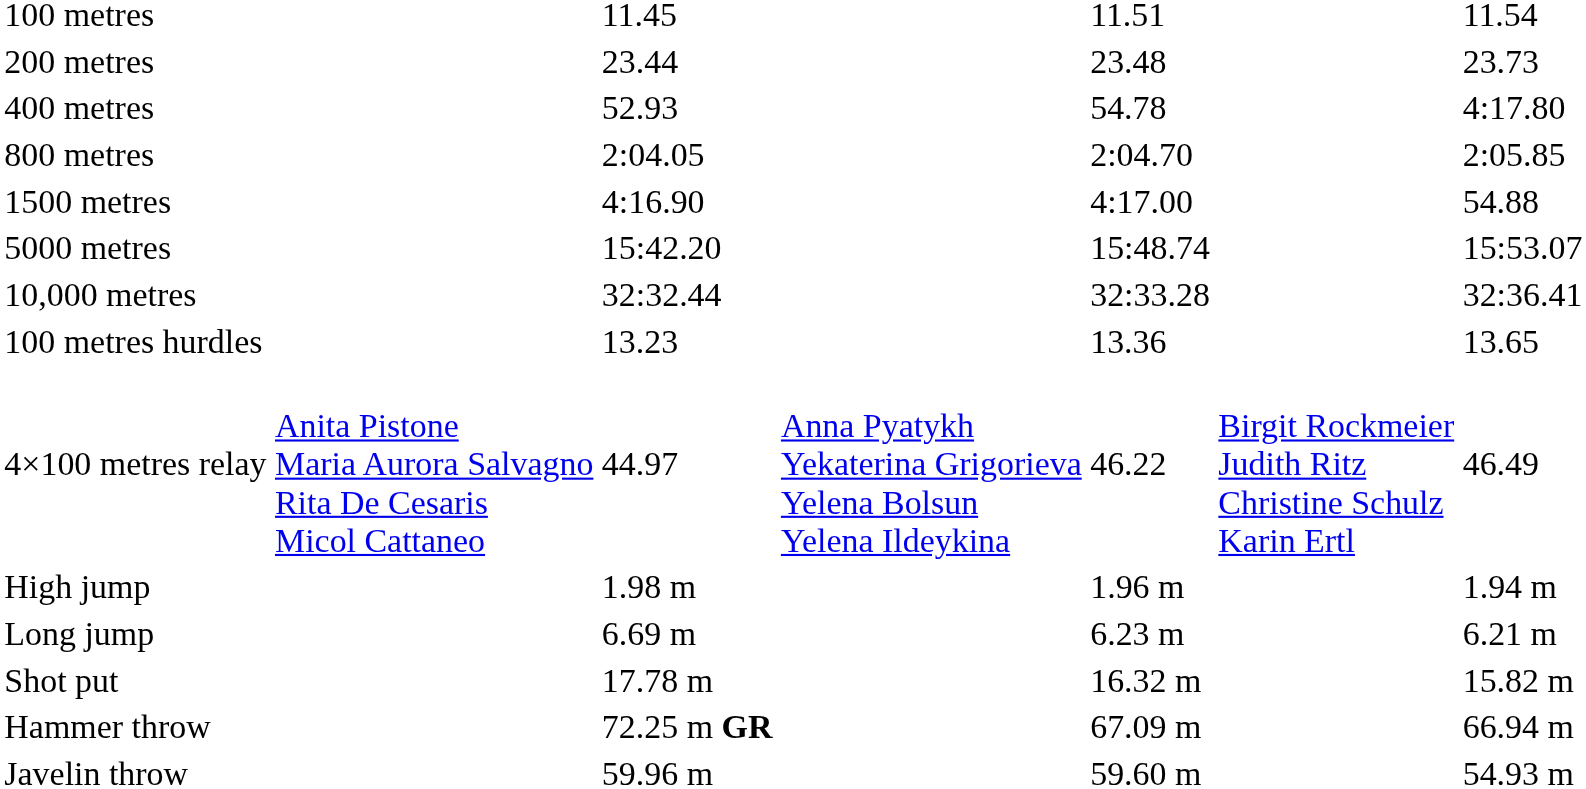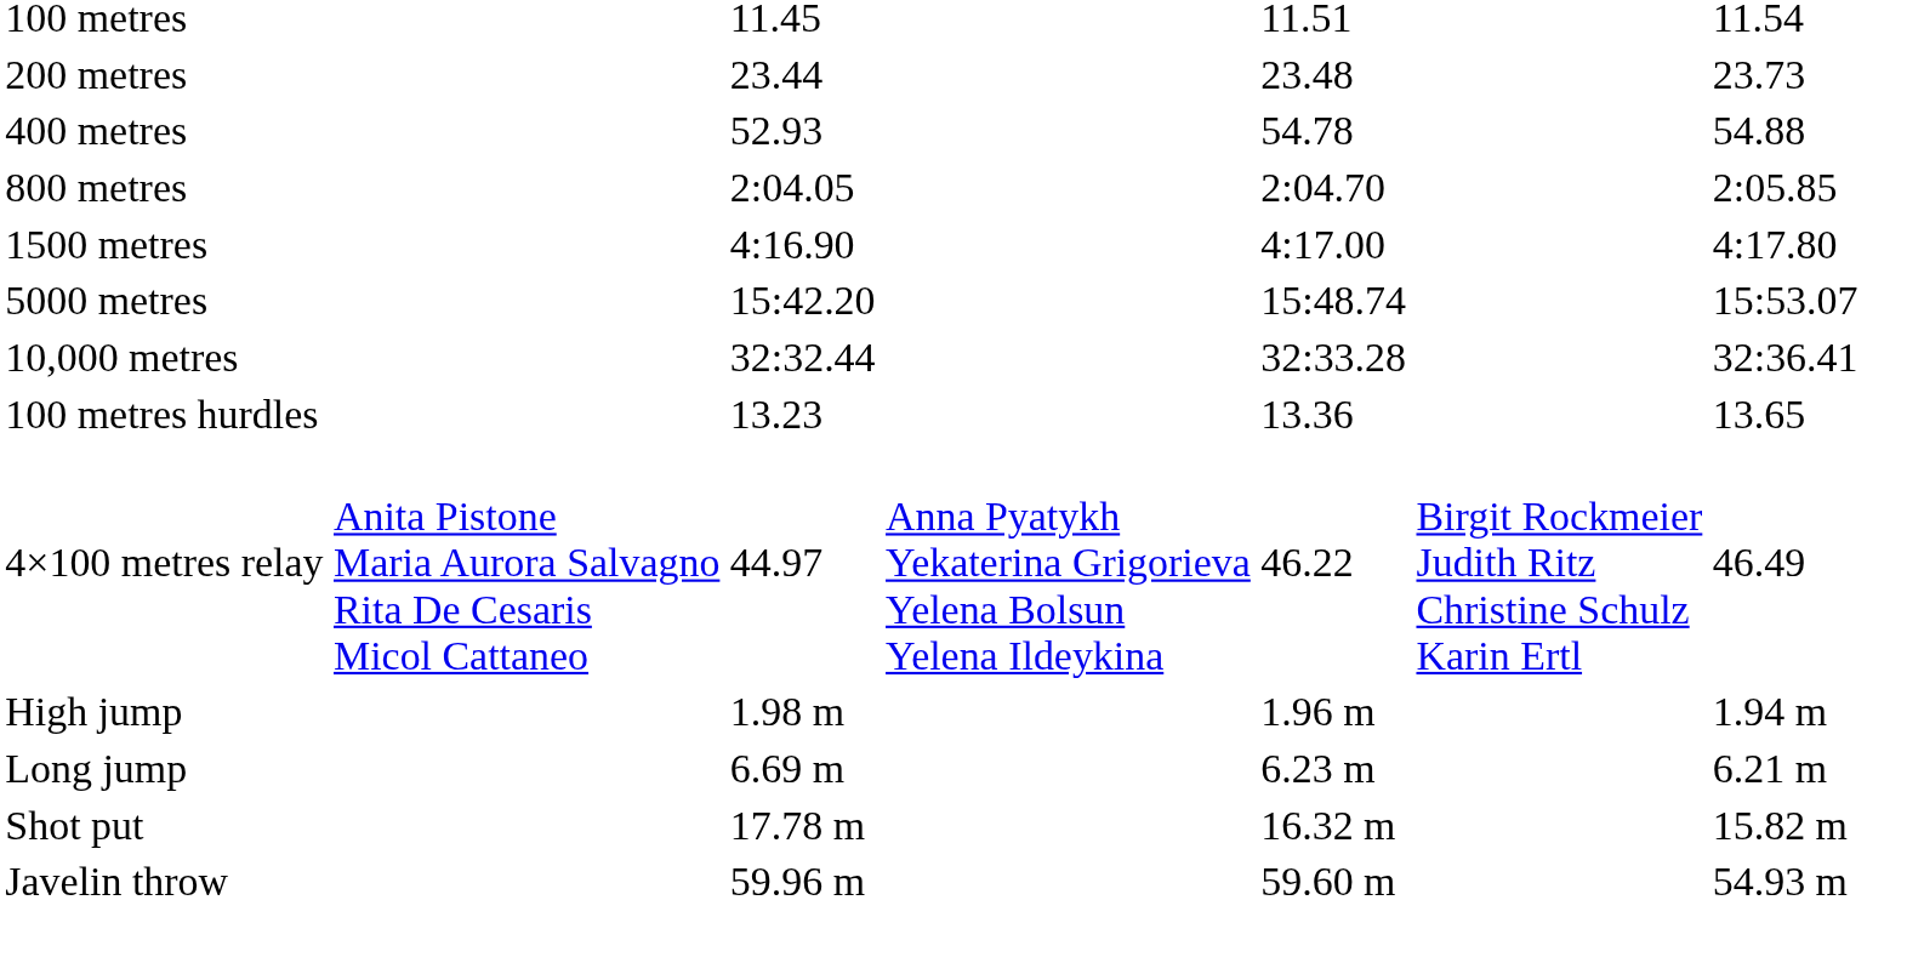 <table>
 <tr>
 <td>100 metres</td>
 <td></td>
 <td>11.45</td>
 <td></td>
 <td>11.51</td>
 <td></td>
 <td>11.54</td>
 </tr>
 <tr>
 <td>200 metres</td>
 <td></td>
 <td>23.44</td>
 <td></td>
 <td>23.48</td>
 <td></td>
 <td>23.73</td>
 </tr>
 <tr>
 <td>400 metres</td>
 <td></td>
 <td>52.93</td>
 <td></td>
 <td>54.78</td>
 <td></td>
-<td>4:17.80</td>
+<td>54.88</td>
 </tr>
 <tr>
 <td>800 metres</td>
 <td></td>
 <td>2:04.05</td>
 <td></td>
 <td>2:04.70</td>
 <td></td>
 <td>2:05.85</td>
 </tr>
 <tr>
 <td>1500 metres</td>
 <td></td>
 <td>4:16.90</td>
 <td></td>
 <td>4:17.00</td>
 <td></td>
-<td>54.88</td>
+<td>4:17.80</td>
 </tr>
 <tr>
 <td>5000 metres</td>
 <td></td>
 <td>15:42.20</td>
 <td></td>
 <td>15:48.74</td>
 <td></td>
 <td>15:53.07</td>
 </tr>
 <tr>
 <td>10,000 metres</td>
 <td></td>
 <td>32:32.44</td>
 <td></td>
 <td>32:33.28</td>
 <td></td>
 <td>32:36.41</td>
 </tr>
 <tr>
 <td>100 metres hurdles</td>
 <td></td>
 <td>13.23</td>
 <td></td>
 <td>13.36</td>
 <td></td>
 <td>13.65</td>
 </tr>
 <tr>
 <td>4×100 metres relay</td>
 <td><br><a href='#'>Anita Pistone</a><br><a href='#'>Maria Aurora Salvagno</a><br><a href='#'>Rita De Cesaris</a><br><a href='#'>Micol Cattaneo</a></td>
 <td>44.97</td>
 <td><br><a href='#'>Anna Pyatykh</a><br><a href='#'>Yekaterina Grigorieva</a><br><a href='#'>Yelena Bolsun</a><br><a href='#'>Yelena Ildeykina</a></td>
 <td>46.22</td>
 <td><br><a href='#'>Birgit Rockmeier</a><br><a href='#'>Judith Ritz</a><br><a href='#'>Christine Schulz</a><br><a href='#'>Karin Ertl</a></td>
 <td>46.49</td>
 </tr>
 <tr>
 <td>High jump</td>
 <td></td>
 <td>1.98 m</td>
 <td></td>
 <td>1.96 m</td>
 <td></td>
 <td>1.94 m</td>
 </tr>
 <tr>
 <td>Long jump</td>
 <td></td>
 <td>6.69 m</td>
 <td></td>
 <td>6.23 m</td>
 <td></td>
 <td>6.21 m</td>
 </tr>
 <tr>
 <td>Shot put</td>
 <td></td>
 <td>17.78 m</td>
 <td></td>
 <td>16.32 m</td>
 <td></td>
 <td>15.82 m</td>
 </tr>
 <tr>
-<td>Hammer throw</td>
-<td></td>
-<td>72.25 m <strong>GR</strong></td>
-<td></td>
-<td>67.09 m</td>
-<td></td>
-<td>66.94 m</td>
-</tr>
-<tr>
 <td>Javelin throw</td>
 <td></td>
 <td>59.96 m</td>
 <td></td>
 <td>59.60 m</td>
 <td></td>
 <td>54.93 m</td>
 </tr>
 </table>
